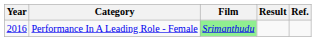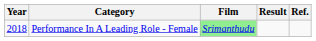 <table class="wikitable">
 <tr>
 <th>Year</th>
 <th>Category</th>
 <th>Film</th>
 <th>Result</th>
 <th>Ref.</th>
 </tr>
 <tr>
-<td><a href='#'>2016</a></td>
+<td><a href='#'>2018</a></td>
 <td><a href='#'>Performance In A Leading Role - Female</a></td>
 <td style="background: lightgreen;"><em><a href='#'>Srimanthudu</a></em></td>
 <td></td>
 <td></td>
 </tr>
 </table>
